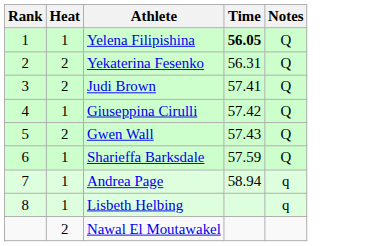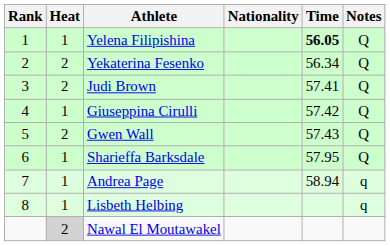 <table class="wikitable sortable" style="text-align:center">
 <tr>
 <th>Rank</th>
 <th>Heat</th>
 <th>Athlete</th>
+<th>Nationality</th>
 <th>Time</th>
 <th>Notes</th>
 </tr>
 <tr bgcolor=ccffcc>
 <td>1</td>
 <td>1</td>
 <td align=left><a href='#'>Yelena Filipishina</a></td>
+<td align=left></td>
 <td><strong>56.05</strong></td>
 <td>Q</td>
 </tr>
 <tr bgcolor=ccffcc>
 <td>2</td>
 <td>2</td>
 <td align=left><a href='#'>Yekaterina Fesenko</a></td>
-<td>56.31</td>
+<td align=left></td>
+<td>56.34</td>
 <td>Q</td>
 </tr>
 <tr bgcolor=ccffcc>
 <td>3</td>
 <td>2</td>
 <td align=left><a href='#'>Judi Brown</a></td>
+<td align=left></td>
 <td>57.41</td>
 <td>Q</td>
 </tr>
 <tr bgcolor=ccffcc>
 <td>4</td>
 <td>1</td>
 <td align=left><a href='#'>Giuseppina Cirulli</a></td>
+<td align=left></td>
 <td>57.42</td>
 <td>Q</td>
 </tr>
 <tr bgcolor=ccffcc>
 <td>5</td>
 <td>2</td>
 <td align=left><a href='#'>Gwen Wall</a></td>
+<td align=left></td>
 <td>57.43</td>
 <td>Q</td>
 </tr>
 <tr bgcolor=ccffcc>
 <td>6</td>
 <td>1</td>
 <td align=left><a href='#'>Sharieffa Barksdale</a></td>
-<td>57.59</td>
+<td align=left></td>
+<td>57.95</td>
 <td>Q</td>
 </tr>
 <tr bgcolor=ddffdd>
 <td>7</td>
 <td>1</td>
 <td align=left><a href='#'>Andrea Page</a></td>
+<td align=left></td>
 <td>58.94</td>
 <td>q</td>
 </tr>
 <tr bgcolor=ddffdd>
 <td>8</td>
 <td>1</td>
 <td align=left><a href='#'>Lisbeth Helbing</a></td>
+<td align=left></td>
 <td></td>
 <td>q</td>
 </tr>
 <tr>
 <td></td>
-<td>2</td>
+<td style="background: lightgrey;">2</td>
 <td align=left><a href='#'>Nawal El Moutawakel</a></td>
+<td align=left></td>
 <td></td>
 <td></td>
 </tr>
 </table>
